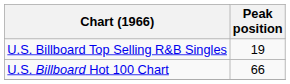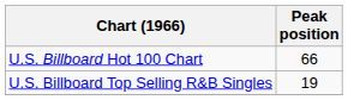 <table class="wikitable">
 <tr>
 <th align="left">Chart (1966)</th>
 <th align="center">Peak<br>position</th>
 </tr>
 <tr>
+<td align="left"><a href='#'>U.S. <em>Billboard</em> Hot 100 Chart</a></td>
+<td align="center">66</td>
+</tr>
+<tr>
 <td align="left"><a href='#'>U.S. Billboard Top Selling R&B Singles</a></td>
 <td align="center">19</td>
 </tr>
 <tr>
-<td align="left"><a href='#'>U.S. <em>Billboard</em> Hot 100 Chart</a></td>
-<td align="center">66</td>
-</tr>
-<tr>
 </tr>
 </table>
